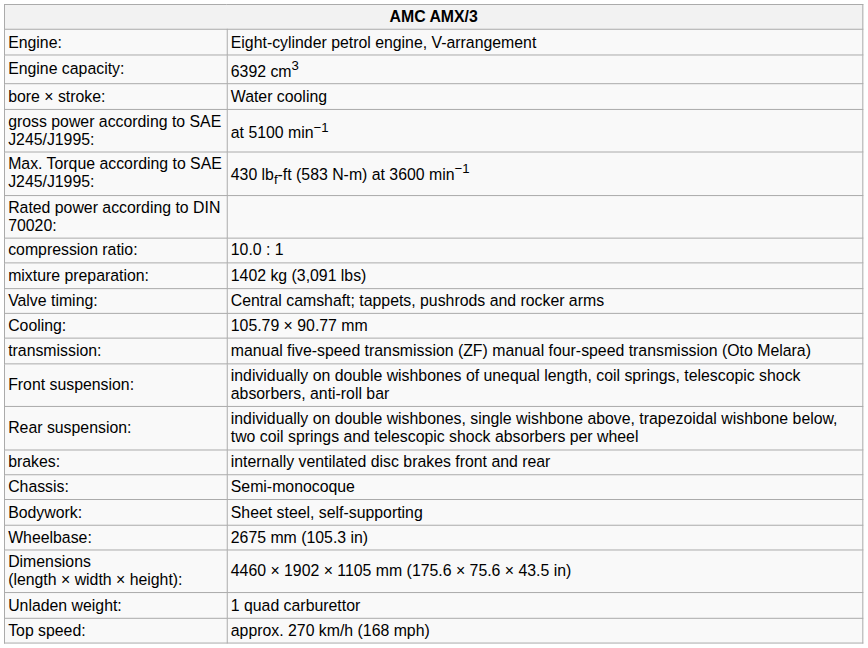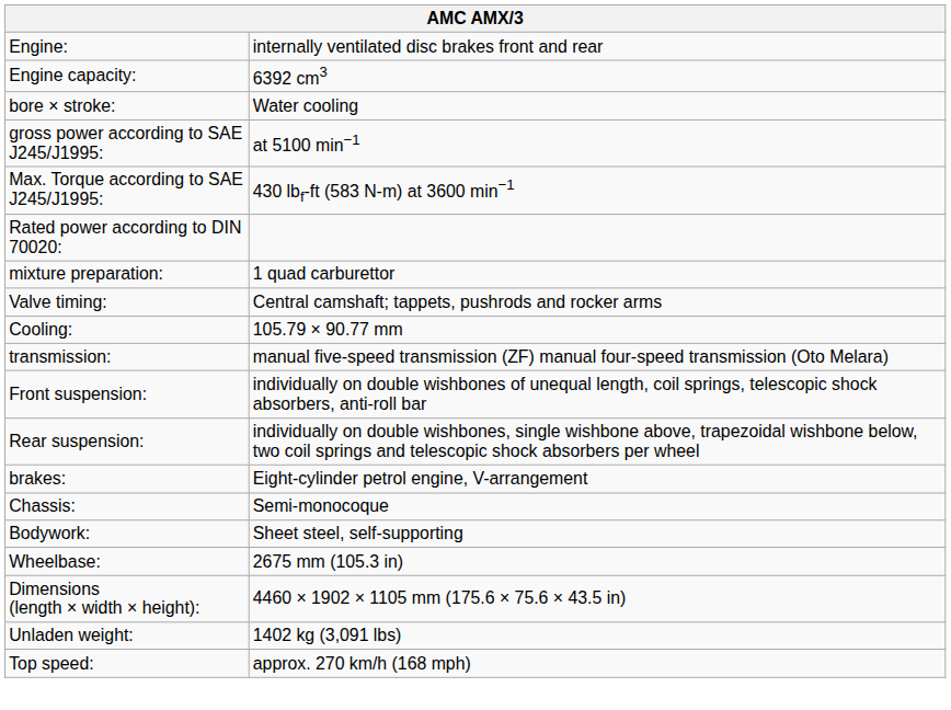 <table class="wikitable">
 <tr>
 <th colspan="2">AMC AMX/3</th>
 </tr>
 <tr>
 <td>Engine: </td>
-<td style="text-align:centre">Eight-cylinder petrol engine, V-arrangement</td>
+<td style="text-align:centre">internally ventilated disc brakes front and rear</td>
 </tr>
 <tr>
 <td>Engine capacity: </td>
 <td style="text-align:centre">6392 cm<sup>3</sup></td>
 </tr>
 <tr>
 <td>bore × stroke: </td>
 <td style="text-align:centre">Water cooling</td>
 </tr>
 <tr>
 <td>gross power according to SAE J245/J1995: </td>
 <td style="text-align:centre"> at 5100 min<sup>−1</sup></td>
 </tr>
 <tr>
 <td>Max. Torque according to SAE J245/J1995: </td>
 <td style="text-align:centre">430 lb<sub>f</sub>-ft (583 N-m) at 3600 min<sup>−1</sup></td>
 </tr>
 <tr>
 <td>Rated power according to DIN 70020: </td>
 <td style="text-align:centre"></td>
 </tr>
 <tr>
-<td>compression ratio: </td>
-<td style="text-align:centre">10.0 : 1</td>
-</tr>
-<tr>
 <td>mixture preparation: </td>
-<td style="text-align:centre">1402 kg (3,091 lbs)</td>
+<td style="text-align:centre">1 quad carburettor</td>
 </tr>
 <tr>
 <td>Valve timing: </td>
 <td style="text-align:centre">Central camshaft; tappets, pushrods and rocker arms</td>
 </tr>
 <tr>
 <td>Cooling: </td>
 <td style="text-align:centre">105.79 × 90.77 mm</td>
 </tr>
 <tr>
 <td>transmission: </td>
 <td style="text-align:centre">manual five-speed transmission (ZF) manual four-speed transmission (Oto Melara)</td>
 </tr>
 <tr>
 <td>Front suspension: </td>
 <td style="text-align:centre">individually on double wishbones of unequal length, coil springs, telescopic shock absorbers, anti-roll bar</td>
 </tr>
 <tr>
 <td>Rear suspension: </td>
 <td style="text-align:centre">individually on double wishbones, single wishbone above, trapezoidal wishbone below, two coil springs and telescopic shock absorbers per wheel</td>
 </tr>
 <tr>
 <td>brakes: </td>
-<td style="text-align:centre">internally ventilated disc brakes front and rear</td>
+<td style="text-align:centre">Eight-cylinder petrol engine, V-arrangement</td>
 </tr>
 <tr>
 <td>Chassis: </td>
 <td style="text-align:centre">Semi-monocoque</td>
 </tr>
 <tr>
 <td>Bodywork: </td>
 <td style="text-align:centre">Sheet steel, self-supporting</td>
 </tr>
 <tr>
 <td>Wheelbase: </td>
 <td style="text-align:centre">2675 mm (105.3 in)</td>
 </tr>
 <tr>
 <td>Dimensions<br>(length × width × height): </td>
 <td style="text-align:centre">4460 × 1902 × 1105 mm (175.6 × 75.6 × 43.5 in)</td>
 </tr>
 <tr>
 <td>Unladen weight: </td>
-<td style="text-align:centre">1 quad carburettor</td>
+<td style="text-align:centre">1402 kg (3,091 lbs)</td>
 </tr>
 <tr>
 <td>Top speed: </td>
 <td style="text-align:centre">approx. 270 km/h (168 mph)</td>
 </tr>
 </table>
